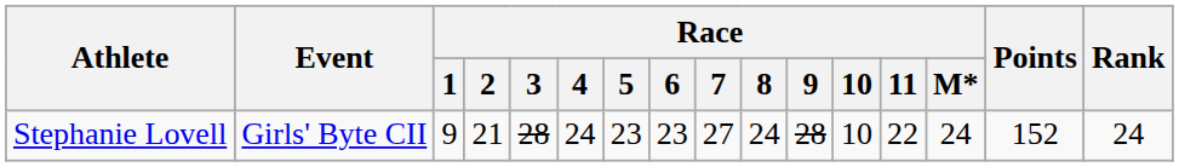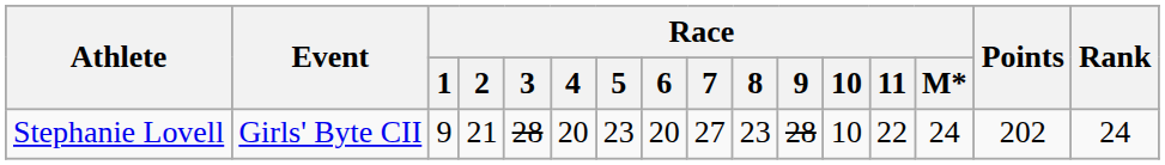 <table class="wikitable" border="1" style="font-size:90%">
 <tr>
 <th rowspan=2>Athlete</th>
 <th rowspan=2>Event</th>
 <th colspan=12>Race</th>
 <th rowspan=2>Points</th>
 <th rowspan=2>Rank</th>
 </tr>
 <tr>
 <th>1</th>
 <th>2</th>
 <th>3</th>
 <th>4</th>
 <th>5</th>
 <th>6</th>
 <th>7</th>
 <th>8</th>
 <th>9</th>
 <th>10</th>
 <th>11</th>
 <th>M*</th>
 </tr>
 <tr>
 <td><a href='#'>Stephanie Lovell</a></td>
 <td><a href='#'>Girls' Byte CII</a></td>
 <td align=center>9</td>
 <td align=center>21</td>
 <td align=center><s>28</s></td>
-<td align=center>24</td>
+<td align=center>20</td>
 <td align=center>23</td>
+<td align=center>20</td>
+<td align=center>27</td>
 <td align=center>23</td>
-<td align=center>27</td>
-<td align=center>24</td>
 <td align=center><s>28</s></td>
 <td align=center>10</td>
 <td align=center>22</td>
 <td align=center>24</td>
-<td align=center>152</td>
+<td align=center>202</td>
 <td align=center>24</td>
 </tr>
 </table>
